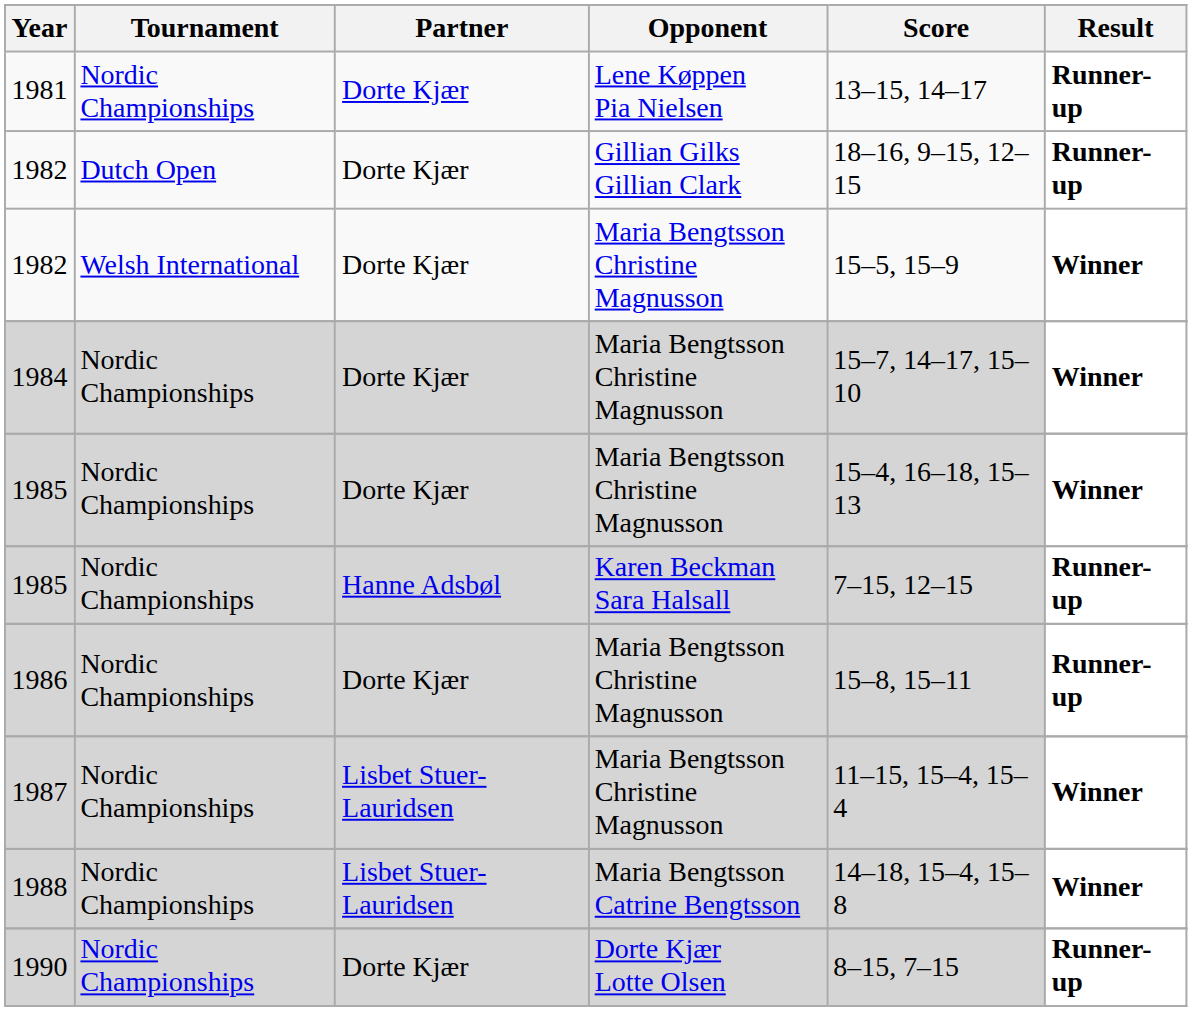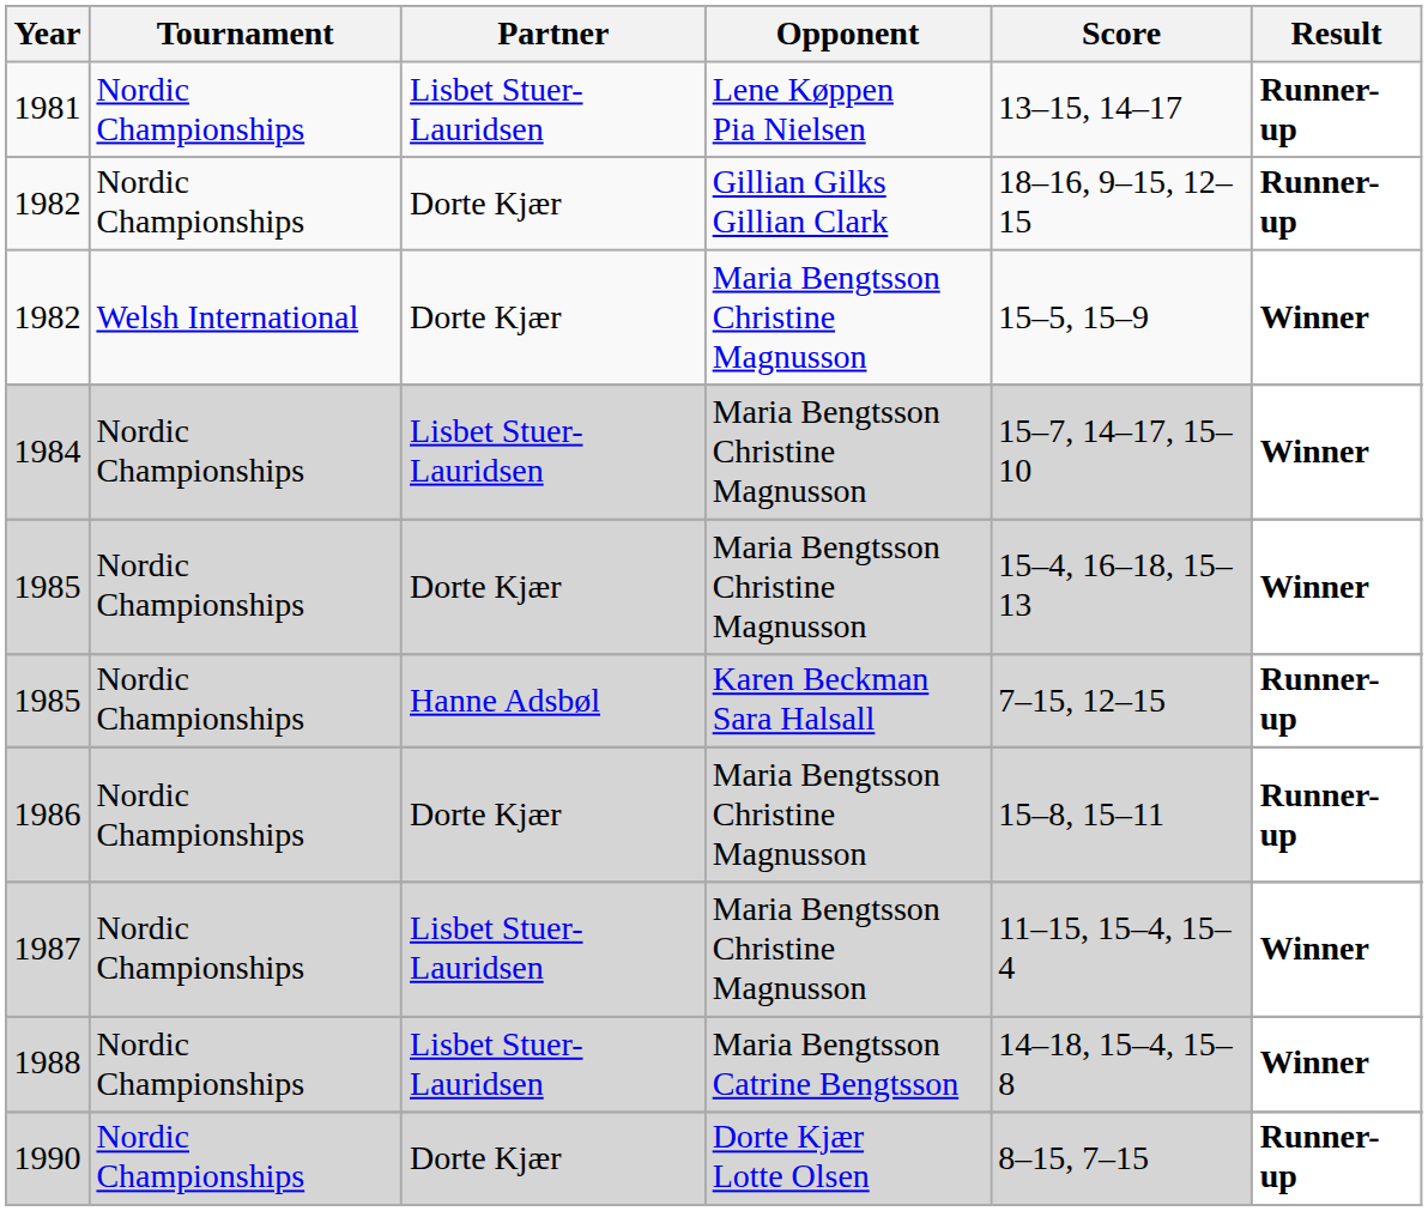 <table class="sortable wikitable" style="font-size: 90%;">
 <tr>
 <th>Year</th>
 <th>Tournament</th>
 <th>Partner</th>
 <th>Opponent</th>
 <th>Score</th>
 <th>Result</th>
 </tr>
 <tr>
 <td align="center">1981</td>
 <td align="left"><a href='#'>Nordic Championships</a></td>
-<td align="left"> <a href='#'>Dorte Kjær</a></td>
+<td align="left"> <a href='#'>Lisbet Stuer-Lauridsen</a></td>
 <td align="left"> <a href='#'>Lene Køppen</a> <br>  <a href='#'>Pia Nielsen</a></td>
 <td align="left">13–15, 14–17</td>
 <td style="text-align:left; background: white"> <strong>Runner-up</strong></td>
 </tr>
 <tr>
 <td align="center">1982</td>
-<td align="left"><a href='#'>Dutch Open</a></td>
+<td align="left">Nordic Championships</td>
 <td align="left"> Dorte Kjær</td>
 <td align="left"> <a href='#'>Gillian Gilks</a> <br>  <a href='#'>Gillian Clark</a></td>
 <td align="left">18–16, 9–15, 12–15</td>
 <td style="text-align:left; background:white"> <strong>Runner-up</strong></td>
 </tr>
 <tr>
 <td align="center">1982</td>
 <td align="left"><a href='#'>Welsh International</a></td>
 <td align="left"> Dorte Kjær</td>
 <td align="left"> <a href='#'>Maria Bengtsson</a> <br>  <a href='#'>Christine Magnusson</a></td>
 <td align="left">15–5, 15–9</td>
 <td style="text-align:left; background: white"> <strong>Winner</strong></td>
 </tr>
 <tr>
 </tr>
 <tr style="background:#D5D5D5">
 <td align="center">1984</td>
 <td align="left">Nordic Championships</td>
-<td align="left"> Dorte Kjær</td>
+<td align="left"> <a href='#'>Lisbet Stuer-Lauridsen</a></td>
 <td align="left"> Maria Bengtsson <br>  Christine Magnusson</td>
 <td align="left">15–7, 14–17, 15–10</td>
 <td style="text-align:left; background: white"> <strong>Winner</strong></td>
 </tr>
 <tr>
 </tr>
 <tr style="background:#D5D5D5">
 <td align="center">1985</td>
 <td align="left">Nordic Championships</td>
 <td align="left"> Dorte Kjær</td>
 <td align="left"> Maria Bengtsson <br>  Christine Magnusson</td>
 <td align="left">15–4, 16–18, 15–13</td>
 <td style="text-align:left; background: white"> <strong>Winner</strong></td>
 </tr>
 <tr>
 </tr>
 <tr style="background:#D5D5D5">
 <td align="center">1985</td>
 <td align="left">Nordic Championships</td>
 <td align="left"> <a href='#'>Hanne Adsbøl</a></td>
 <td align="left"> <a href='#'>Karen Beckman</a> <br>  <a href='#'>Sara Halsall</a></td>
 <td align="left">7–15, 12–15</td>
 <td style="text-align:left; background: white"> <strong>Runner-up</strong></td>
 </tr>
 <tr>
 </tr>
 <tr style="background:#D5D5D5">
 <td align="center">1986</td>
 <td align="left">Nordic Championships</td>
 <td align="left"> Dorte Kjær</td>
 <td align="left"> Maria Bengtsson <br>  Christine Magnusson</td>
 <td align="left">15–8, 15–11</td>
 <td style="text-align:left; background: white"> <strong>Runner-up</strong></td>
 </tr>
 <tr>
 </tr>
 <tr style="background:#D5D5D5">
 <td align="center">1987</td>
 <td align="left">Nordic Championships</td>
 <td align="left"> <a href='#'>Lisbet Stuer-Lauridsen</a></td>
 <td align="left"> Maria Bengtsson <br>  Christine Magnusson</td>
 <td align="left">11–15, 15–4, 15–4</td>
 <td style="text-align:left; background: white"> <strong>Winner</strong></td>
 </tr>
 <tr>
 </tr>
 <tr style="background:#D5D5D5">
 <td align="center">1988</td>
 <td align="left">Nordic Championships</td>
 <td align="left"> <a href='#'>Lisbet Stuer-Lauridsen</a></td>
 <td align="left"> Maria Bengtsson <br>  <a href='#'>Catrine Bengtsson</a></td>
 <td align="left">14–18, 15–4, 15–8</td>
 <td style="text-align:left; background: white"> <strong>Winner</strong></td>
 </tr>
 <tr>
 </tr>
 <tr style="background:#D5D5D5">
 <td align="center">1990</td>
 <td align="left"><a href='#'>Nordic Championships</a></td>
 <td align="left"> Dorte Kjær</td>
 <td align="left"> <a href='#'>Dorte Kjær</a> <br>  <a href='#'>Lotte Olsen</a></td>
 <td align="left">8–15, 7–15</td>
 <td style="text-align:left; background:white"> <strong>Runner-up</strong></td>
 </tr>
 </table>
